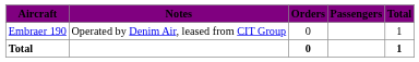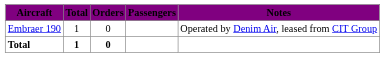 <table class="toccolours" border="1" cellpadding="3" style="margin:1em auto; border-collapse:collapse">
 <tr style="background:#800080;">
 <th><span>Aircraft</span></th>
-<th><span>Notes</span></th>
+<th><span>Total</span></th>
 <th><span>Orders</span></th>
 <th><span>Passengers</span></th>
-<th><span>Total</span></th>
+<th><span>Notes</span></th>
 </tr>
 <tr>
 <td><a href='#'>Embraer 190</a></td>
-<td>Operated by <a href='#'>Denim Air</a>, leased from <a href='#'>CIT Group</a></td>
+<td style="text-align:center;">1</td>
 <td style="text-align:center;">0</td>
 <td></td>
-<td style="text-align:center;">1</td>
+<td>Operated by <a href='#'>Denim Air</a>, leased from <a href='#'>CIT Group</a></td>
 </tr>
 <tr>
 <td><strong>Total</strong></td>
-<td></td>
+<th>1</th>
 <th>0</th>
 <td></td>
-<th>1</th>
+<td></td>
 </tr>
 </table>
